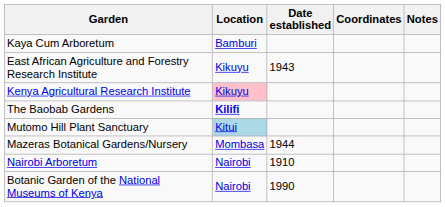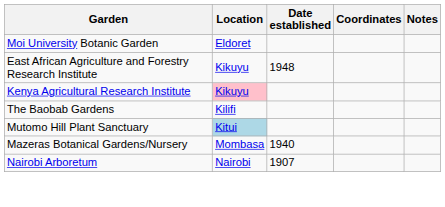 <table class="wikitable sortable" style="width:100%">
 <tr>
 <th>Garden</th>
 <th>Location</th>
 <th>Date<br>established</th>
 <th>Coordinates</th>
 <th>Notes</th>
 </tr>
 <tr>
-<td>Kaya Cum Arboretum</td>
-<td><a href='#'>Bamburi</a></td>
+<td><a href='#'>Moi University</a> Botanic Garden</td>
+<td><a href='#'>Eldoret</a></td>
 <td></td>
 <td></td>
 <td></td>
 </tr>
 <tr>
 <td>East African Agriculture and Forestry Research Institute</td>
 <td><a href='#'>Kikuyu</a></td>
-<td>1943</td>
+<td>1948</td>
 <td></td>
 <td></td>
 </tr>
 <tr>
 <td><a href='#'>Kenya Agricultural Research Institute</a></td>
 <td style="background: pink;"><a href='#'>Kikuyu</a></td>
 <td></td>
 <td></td>
 <td></td>
 </tr>
 <tr>
 <td>The Baobab Gardens</td>
-<td><strong><a href='#'>Kilifi</a></strong></td>
+<td><a href='#'>Kilifi</a></td>
 <td></td>
 <td></td>
 <td></td>
 </tr>
 <tr>
 <td>Mutomo Hill Plant Sanctuary</td>
 <td style="background: lightblue;"><a href='#'>Kitui</a></td>
 <td></td>
 <td></td>
 <td></td>
 </tr>
 <tr>
 <td>Mazeras Botanical Gardens/Nursery</td>
 <td><a href='#'>Mombasa</a></td>
-<td>1944</td>
+<td>1940</td>
 <td></td>
 <td></td>
 </tr>
 <tr>
 <td><a href='#'>Nairobi Arboretum</a></td>
 <td><a href='#'>Nairobi</a></td>
-<td>1910</td>
-<td></td>
-<td></td>
-</tr>
-<tr>
-<td>Botanic Garden of the <a href='#'>National Museums of Kenya</a></td>
-<td><a href='#'>Nairobi</a></td>
-<td>1990</td>
+<td>1907</td>
 <td></td>
 <td></td>
 </tr>
 </table>
